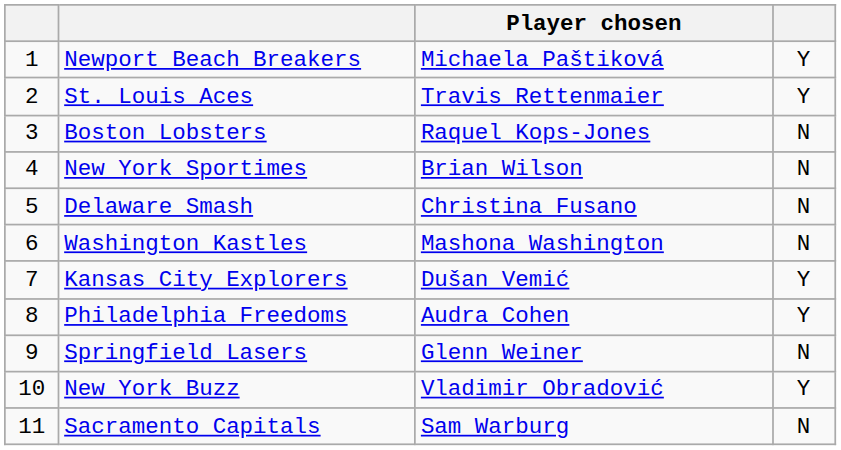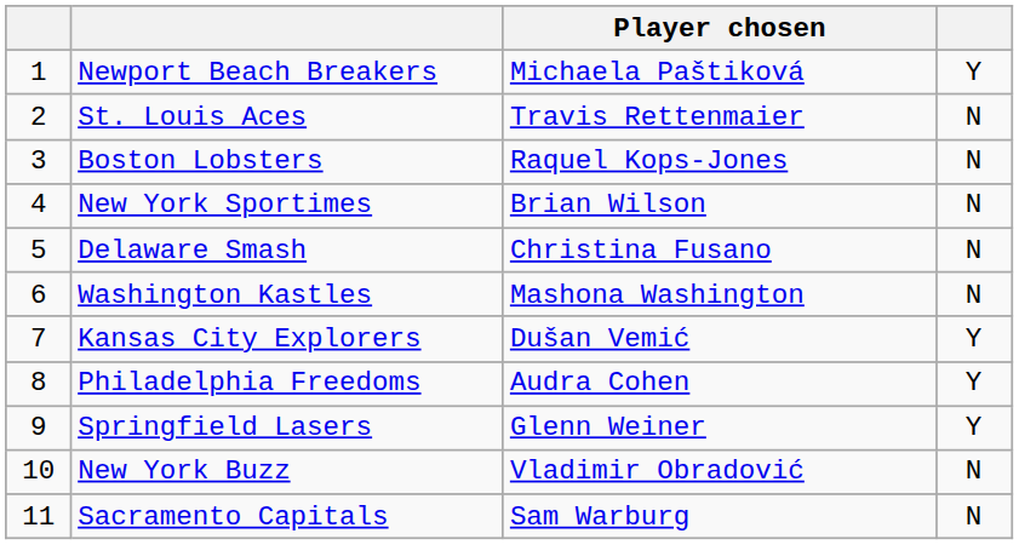 <table class="wikitable" style="text-align:left">
 <tr>
 <th width="25px"></th>
 <th width="200px"></th>
 <th width="200px">Player chosen</th>
 <th width="30px"></th>
 </tr>
 <tr>
 <td style="text-align:center">1</td>
 <td><a href='#'>Newport Beach Breakers</a></td>
 <td> <a href='#'>Michaela Paštiková</a></td>
 <td style="text-align:center">Y</td>
 </tr>
 <tr>
 <td style="text-align:center">2</td>
 <td><a href='#'>St. Louis Aces</a></td>
 <td> <a href='#'>Travis Rettenmaier</a></td>
-<td style="text-align:center">Y</td>
+<td style="text-align:center">N</td>
 </tr>
 <tr>
 <td style="text-align:center">3</td>
 <td><a href='#'>Boston Lobsters</a></td>
 <td> <a href='#'>Raquel Kops-Jones</a></td>
 <td style="text-align:center">N</td>
 </tr>
 <tr>
 <td style="text-align:center">4</td>
 <td><a href='#'>New York Sportimes</a></td>
 <td> <a href='#'>Brian Wilson</a></td>
 <td style="text-align:center">N</td>
 </tr>
 <tr>
 <td style="text-align:center">5</td>
 <td><a href='#'>Delaware Smash</a></td>
 <td> <a href='#'>Christina Fusano</a></td>
 <td style="text-align:center">N</td>
 </tr>
 <tr>
 <td style="text-align:center">6</td>
 <td><a href='#'>Washington Kastles</a></td>
 <td> <a href='#'>Mashona Washington</a></td>
 <td style="text-align:center">N</td>
 </tr>
 <tr>
 <td style="text-align:center">7</td>
 <td><a href='#'>Kansas City Explorers</a></td>
 <td> <a href='#'>Dušan Vemić</a></td>
 <td style="text-align:center">Y</td>
 </tr>
 <tr>
 <td style="text-align:center">8</td>
 <td><a href='#'>Philadelphia Freedoms</a></td>
 <td> <a href='#'>Audra Cohen</a></td>
 <td style="text-align:center">Y</td>
 </tr>
 <tr>
 <td style="text-align:center">9</td>
 <td><a href='#'>Springfield Lasers</a></td>
 <td> <a href='#'>Glenn Weiner</a></td>
-<td style="text-align:center">N</td>
+<td style="text-align:center">Y</td>
 </tr>
 <tr>
 <td style="text-align:center">10</td>
 <td><a href='#'>New York Buzz</a></td>
 <td> <a href='#'>Vladimir Obradović</a></td>
-<td style="text-align:center">Y</td>
+<td style="text-align:center">N</td>
 </tr>
 <tr>
 <td style="text-align:center">11</td>
 <td><a href='#'>Sacramento Capitals</a></td>
 <td> <a href='#'>Sam Warburg</a></td>
 <td style="text-align:center">N</td>
 </tr>
 </table>
